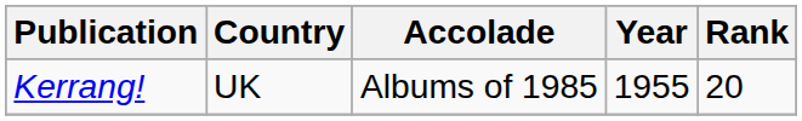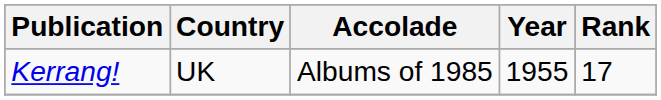 <table class="wikitable sortable">
 <tr>
 <th>Publication</th>
 <th>Country</th>
 <th>Accolade</th>
 <th>Year</th>
 <th align="center">Rank</th>
 </tr>
 <tr>
 <td><em><a href='#'>Kerrang!</a></em></td>
 <td>UK</td>
 <td>Albums of 1985</td>
 <td>1955</td>
-<td>20</td>
+<td>17</td>
 </tr>
 <tr>
 </tr>
 </table>
